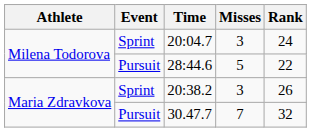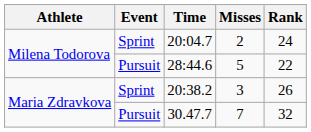 <table class="wikitable" style="font-size:90%">
 <tr>
 <th>Athlete</th>
 <th>Event</th>
 <th>Time</th>
 <th>Misses</th>
 <th>Rank</th>
 </tr>
 <tr align=center>
 <td align=left rowspan=2><a href='#'>Milena Todorova</a></td>
 <td align=left><a href='#'>Sprint</a></td>
 <td>20:04.7</td>
-<td>3</td>
+<td>2</td>
 <td>24</td>
 </tr>
 <tr align=center>
 <td align=left><a href='#'>Pursuit</a></td>
 <td>28:44.6</td>
 <td>5</td>
 <td>22</td>
 </tr>
 <tr align=center>
 <td align=left rowspan=2><a href='#'>Maria Zdravkova</a></td>
 <td align=left><a href='#'>Sprint</a></td>
 <td>20:38.2</td>
 <td>3</td>
 <td>26</td>
 </tr>
 <tr align=center>
 <td align=left><a href='#'>Pursuit</a></td>
 <td>30.47.7</td>
 <td>7</td>
 <td>32</td>
 </tr>
 </table>
